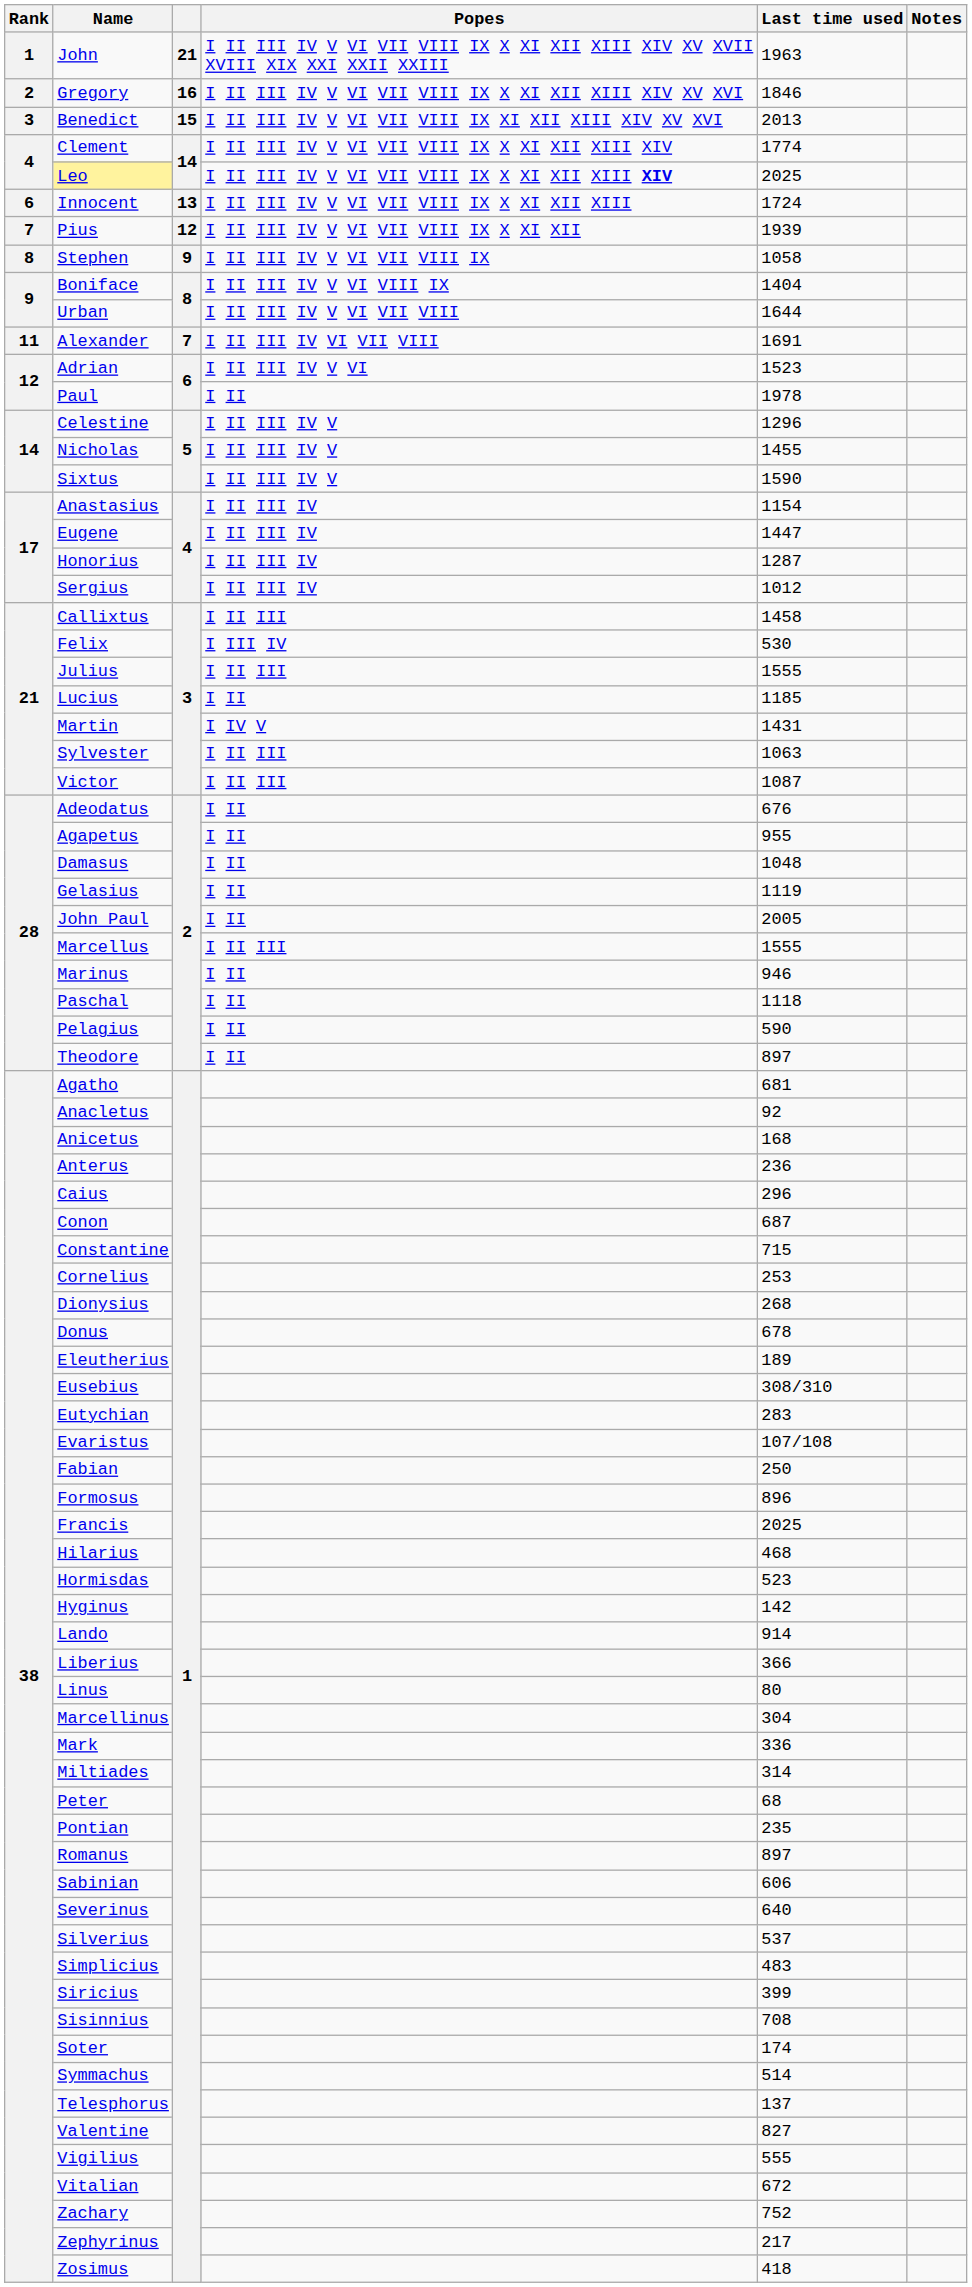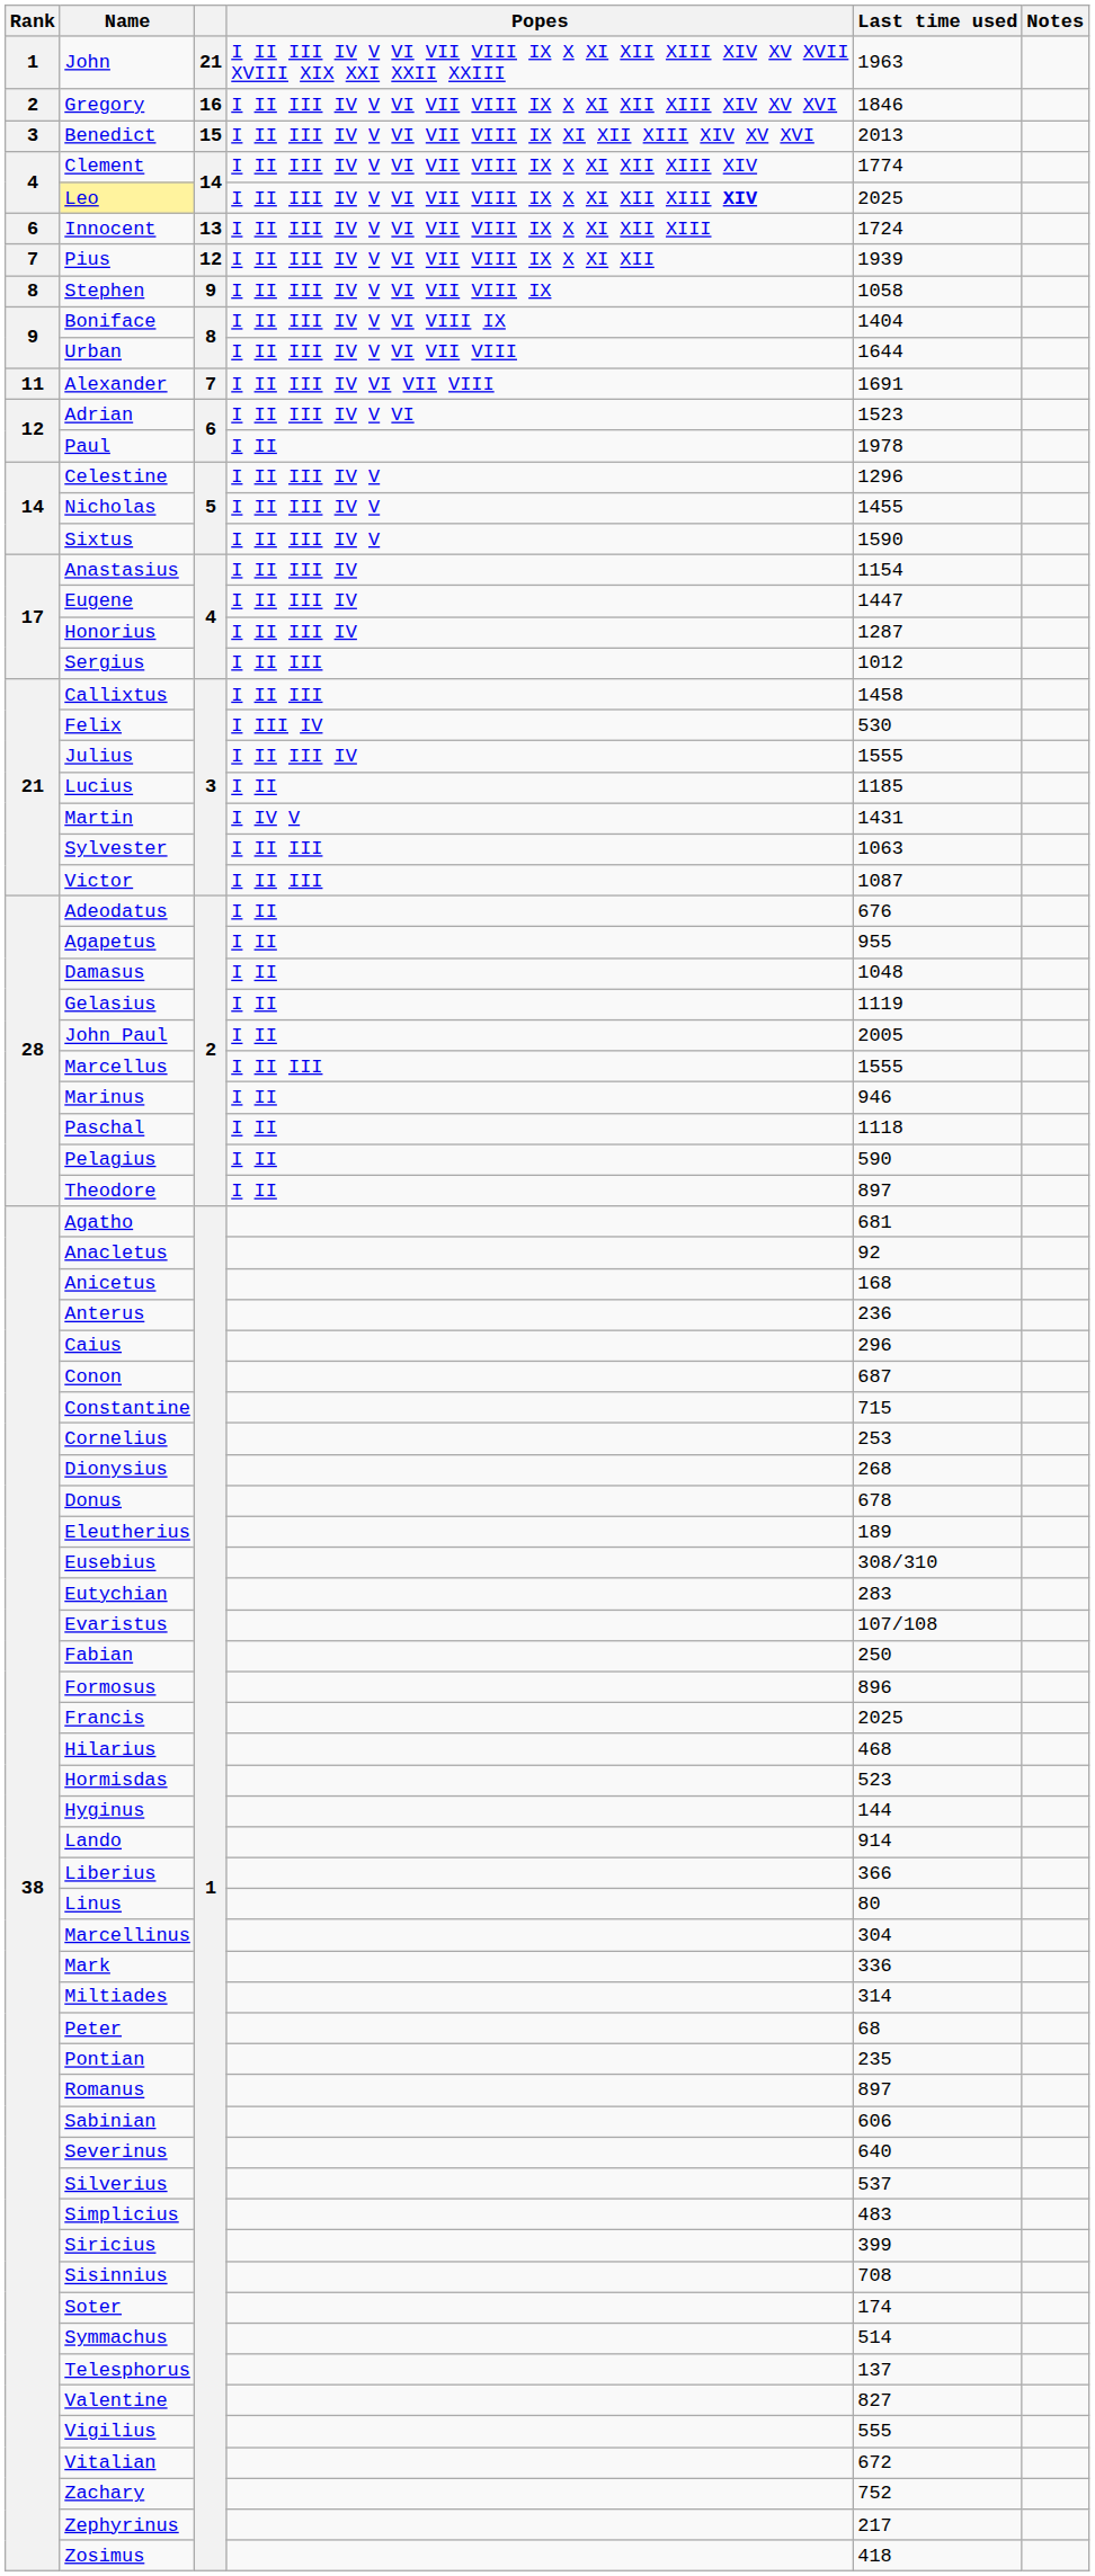 <table class="wikitable sortable">
 <tr>
 <th scope=col>Rank</th>
 <th scope=col>Name</th>
 <th scope=col></th>
 <th scope=col class="unsortable">Popes</th>
 <th>Last time used</th>
 <th scope="col" class="unsortable">Notes</th>
 </tr>
 <tr>
 <th>1</th>
 <td><a href='#'>John</a></td>
 <th>21</th>
 <td><a href='#'>I</a> <a href='#'>II</a> <a href='#'>III</a> <a href='#'>IV</a> <a href='#'>V</a> <a href='#'>VI</a> <a href='#'>VII</a> <a href='#'>VIII</a> <a href='#'>IX</a> <a href='#'>X</a> <a href='#'>XI</a> <a href='#'>XII</a> <a href='#'>XIII</a> <a href='#'>XIV</a> <a href='#'>XV</a> <a href='#'>XVII</a><br> <a href='#'>XVIII</a> <a href='#'>XIX</a> <a href='#'>XXI</a> <a href='#'>XXII</a> <a href='#'>XXIII</a></td>
 <td>1963</td>
 <td></td>
 </tr>
 <tr>
 <th>2</th>
 <td><a href='#'>Gregory</a></td>
 <th>16</th>
 <td><a href='#'>I</a> <a href='#'>II</a> <a href='#'>III</a> <a href='#'>IV</a> <a href='#'>V</a> <a href='#'>VI</a> <a href='#'>VII</a> <a href='#'>VIII</a> <a href='#'>IX</a> <a href='#'>X</a> <a href='#'>XI</a> <a href='#'>XII</a> <a href='#'>XIII</a> <a href='#'>XIV</a> <a href='#'>XV</a> <a href='#'>XVI</a></td>
 <td>1846</td>
 <td></td>
 </tr>
 <tr>
 <th>3</th>
 <td><a href='#'>Benedict</a></td>
 <th>15</th>
 <td><a href='#'>I</a> <a href='#'>II</a> <a href='#'>III</a> <a href='#'>IV</a> <a href='#'>V</a> <a href='#'>VI</a> <a href='#'>VII</a> <a href='#'>VIII</a> <a href='#'>IX</a> <a href='#'>XI</a> <a href='#'>XII</a> <a href='#'>XIII</a> <a href='#'>XIV</a> <a href='#'>XV</a> <a href='#'>XVI</a></td>
 <td>2013</td>
 <td></td>
 </tr>
 <tr>
 <th rowspan=2>4</th>
 <td><a href='#'>Clement</a></td>
 <th rowspan=2>14</th>
 <td><a href='#'>I</a> <a href='#'>II</a> <a href='#'>III</a> <a href='#'>IV</a> <a href='#'>V</a> <a href='#'>VI</a> <a href='#'>VII</a> <a href='#'>VIII</a> <a href='#'>IX</a> <a href='#'>X</a> <a href='#'>XI</a> <a href='#'>XII</a> <a href='#'>XIII</a> <a href='#'>XIV</a></td>
 <td>1774</td>
 <td></td>
 </tr>
 <tr>
 <td style="background: #FFF39E;"><a href='#'>Leo</a></td>
 <td><a href='#'>I</a> <a href='#'>II</a> <a href='#'>III</a> <a href='#'>IV</a> <a href='#'>V</a> <a href='#'>VI</a> <a href='#'>VII</a> <a href='#'>VIII</a> <a href='#'>IX</a> <a href='#'>X</a> <a href='#'>XI</a> <a href='#'>XII</a> <a href='#'>XIII</a> <strong><a href='#'>XIV</a></strong></td>
 <td>2025</td>
 <td></td>
 </tr>
 <tr>
 <th>6</th>
 <td><a href='#'>Innocent</a></td>
 <th>13</th>
 <td><a href='#'>I</a> <a href='#'>II</a> <a href='#'>III</a> <a href='#'>IV</a> <a href='#'>V</a> <a href='#'>VI</a> <a href='#'>VII</a> <a href='#'>VIII</a> <a href='#'>IX</a> <a href='#'>X</a> <a href='#'>XI</a> <a href='#'>XII</a> <a href='#'>XIII</a></td>
 <td>1724</td>
 <td></td>
 </tr>
 <tr>
 <th>7</th>
 <td><a href='#'>Pius</a></td>
 <th>12</th>
 <td><a href='#'>I</a> <a href='#'>II</a> <a href='#'>III</a> <a href='#'>IV</a> <a href='#'>V</a> <a href='#'>VI</a> <a href='#'>VII</a> <a href='#'>VIII</a> <a href='#'>IX</a> <a href='#'>X</a> <a href='#'>XI</a> <a href='#'>XII</a></td>
 <td>1939</td>
 <td></td>
 </tr>
 <tr>
 <th>8</th>
 <td><a href='#'>Stephen</a></td>
 <th>9</th>
 <td><a href='#'>I</a> <a href='#'>II</a> <a href='#'>III</a> <a href='#'>IV</a> <a href='#'>V</a> <a href='#'>VI</a> <a href='#'>VII</a> <a href='#'>VIII</a> <a href='#'>IX</a></td>
 <td>1058</td>
 <td></td>
 </tr>
 <tr>
 <th rowspan=2>9</th>
 <td><a href='#'>Boniface</a></td>
 <th rowspan="2">8</th>
 <td><a href='#'>I</a> <a href='#'>II</a> <a href='#'>III</a> <a href='#'>IV</a> <a href='#'>V</a> <a href='#'>VI</a> <a href='#'>VIII</a> <a href='#'>IX</a></td>
 <td>1404</td>
 <td></td>
 </tr>
 <tr>
 <td><a href='#'>Urban</a></td>
 <td><a href='#'>I</a> <a href='#'>II</a> <a href='#'>III</a> <a href='#'>IV</a> <a href='#'>V</a> <a href='#'>VI</a> <a href='#'>VII</a> <a href='#'>VIII</a></td>
 <td>1644</td>
 <td></td>
 </tr>
 <tr>
 <th>11</th>
 <td><a href='#'>Alexander</a></td>
 <th>7</th>
 <td><a href='#'>I</a> <a href='#'>II</a> <a href='#'>III</a> <a href='#'>IV</a> <a href='#'>VI</a> <a href='#'>VII</a> <a href='#'>VIII</a></td>
 <td>1691</td>
 <td></td>
 </tr>
 <tr>
 <th rowspan=2>12</th>
 <td><a href='#'>Adrian</a></td>
 <th rowspan="2">6</th>
 <td><a href='#'>I</a> <a href='#'>II</a> <a href='#'>III</a> <a href='#'>IV</a> <a href='#'>V</a> <a href='#'>VI</a></td>
 <td>1523</td>
 <td></td>
 </tr>
 <tr>
 <td><a href='#'>Paul</a></td>
 <td><a href='#'>I</a> <a href='#'>II</a></td>
 <td>1978</td>
 <td></td>
 </tr>
 <tr>
 <th rowspan=3>14</th>
 <td><a href='#'>Celestine</a></td>
 <th rowspan="3">5</th>
 <td><a href='#'>I</a> <a href='#'>II</a> <a href='#'>III</a> <a href='#'>IV</a> <a href='#'>V</a></td>
 <td>1296</td>
 <td></td>
 </tr>
 <tr>
 <td><a href='#'>Nicholas</a></td>
 <td><a href='#'>I</a> <a href='#'>II</a> <a href='#'>III</a> <a href='#'>IV</a> <a href='#'>V</a></td>
 <td>1455</td>
 <td></td>
 </tr>
 <tr>
 <td><a href='#'>Sixtus</a></td>
 <td><a href='#'>I</a> <a href='#'>II</a> <a href='#'>III</a> <a href='#'>IV</a> <a href='#'>V</a></td>
 <td>1590</td>
 <td></td>
 </tr>
 <tr>
 <th rowspan=4>17</th>
 <td><a href='#'>Anastasius</a></td>
 <th rowspan="4">4</th>
 <td><a href='#'>I</a> <a href='#'>II</a> <a href='#'>III</a> <a href='#'>IV</a></td>
 <td>1154</td>
 <td></td>
 </tr>
 <tr>
 <td><a href='#'>Eugene</a></td>
 <td><a href='#'>I</a> <a href='#'>II</a> <a href='#'>III</a> <a href='#'>IV</a></td>
 <td>1447</td>
 <td></td>
 </tr>
 <tr>
 <td><a href='#'>Honorius</a></td>
 <td><a href='#'>I</a> <a href='#'>II</a> <a href='#'>III</a> <a href='#'>IV</a></td>
 <td>1287</td>
 <td></td>
 </tr>
 <tr>
 <td><a href='#'>Sergius</a></td>
-<td><a href='#'>I</a> <a href='#'>II</a> <a href='#'>III</a> <a href='#'>IV</a></td>
+<td><a href='#'>I</a> <a href='#'>II</a> <a href='#'>III</a></td>
 <td>1012</td>
 <td></td>
 </tr>
 <tr>
 <th rowspan=7>21</th>
 <td><a href='#'>Callixtus</a></td>
 <th rowspan="7">3</th>
 <td><a href='#'>I</a> <a href='#'>II</a> <a href='#'>III</a></td>
 <td>1458</td>
 <td></td>
 </tr>
 <tr>
 <td><a href='#'>Felix</a></td>
 <td><a href='#'>I</a> <a href='#'>III</a> <a href='#'>IV</a></td>
 <td>530</td>
 <td></td>
 </tr>
 <tr>
 <td><a href='#'>Julius</a></td>
-<td><a href='#'>I</a> <a href='#'>II</a> <a href='#'>III</a></td>
+<td><a href='#'>I</a> <a href='#'>II</a> <a href='#'>III</a> <a href='#'>IV</a></td>
 <td>1555</td>
 <td></td>
 </tr>
 <tr>
 <td><a href='#'>Lucius</a></td>
 <td><a href='#'>I</a> <a href='#'>II</a></td>
 <td>1185</td>
 <td></td>
 </tr>
 <tr>
 <td><a href='#'>Martin</a></td>
 <td><a href='#'>I</a> <a href='#'>IV</a> <a href='#'>V</a></td>
 <td>1431</td>
 <td></td>
 </tr>
 <tr>
 <td><a href='#'>Sylvester</a></td>
 <td><a href='#'>I</a> <a href='#'>II</a> <a href='#'>III</a></td>
 <td>1063</td>
 <td></td>
 </tr>
 <tr>
 <td><a href='#'>Victor</a></td>
 <td><a href='#'>I</a> <a href='#'>II</a> <a href='#'>III</a></td>
 <td>1087</td>
 <td></td>
 </tr>
 <tr>
 <th rowspan=10>28</th>
 <td><a href='#'>Adeodatus</a></td>
 <th rowspan="10">2</th>
 <td><a href='#'>I</a> <a href='#'>II</a></td>
 <td>676</td>
 <td></td>
 </tr>
 <tr>
 <td><a href='#'>Agapetus</a></td>
 <td><a href='#'>I</a> <a href='#'>II</a></td>
 <td>955</td>
 <td></td>
 </tr>
 <tr>
 <td><a href='#'>Damasus</a></td>
 <td><a href='#'>I</a> <a href='#'>II</a></td>
 <td>1048</td>
 <td></td>
 </tr>
 <tr>
 <td><a href='#'>Gelasius</a></td>
 <td><a href='#'>I</a> <a href='#'>II</a></td>
 <td>1119</td>
 <td></td>
 </tr>
 <tr>
 <td><a href='#'>John Paul</a></td>
 <td><a href='#'>I</a> <a href='#'>II</a></td>
 <td>2005</td>
 <td></td>
 </tr>
 <tr>
 <td><a href='#'>Marcellus</a></td>
 <td><a href='#'>I</a> <a href='#'>II</a> <a href='#'>III</a></td>
 <td>1555</td>
 <td></td>
 </tr>
 <tr>
 <td><a href='#'>Marinus</a></td>
 <td><a href='#'>I</a> <a href='#'>II</a></td>
 <td>946</td>
 <td></td>
 </tr>
 <tr>
 <td><a href='#'>Paschal</a></td>
 <td><a href='#'>I</a> <a href='#'>II</a></td>
 <td>1118</td>
 <td></td>
 </tr>
 <tr>
 <td><a href='#'>Pelagius</a></td>
 <td><a href='#'>I</a> <a href='#'>II</a></td>
 <td>590</td>
 <td></td>
 </tr>
 <tr>
 <td><a href='#'>Theodore</a></td>
 <td><a href='#'>I</a> <a href='#'>II</a></td>
 <td>897</td>
 <td></td>
 </tr>
 <tr>
 <th rowspan=44>38</th>
 <td><a href='#'>Agatho</a></td>
 <th rowspan="44">1</th>
 <td></td>
 <td>681</td>
 <td></td>
 </tr>
 <tr>
 <td><a href='#'>Anacletus</a></td>
 <td></td>
 <td>92</td>
 <td></td>
 </tr>
 <tr>
 <td><a href='#'>Anicetus</a></td>
 <td></td>
 <td>168</td>
 <td></td>
 </tr>
 <tr>
 <td><a href='#'>Anterus</a></td>
 <td></td>
 <td>236</td>
 <td></td>
 </tr>
 <tr>
 <td><a href='#'>Caius</a></td>
 <td></td>
 <td>296</td>
 <td></td>
 </tr>
 <tr>
 <td><a href='#'>Conon</a></td>
 <td></td>
 <td>687</td>
 <td></td>
 </tr>
 <tr>
 <td><a href='#'>Constantine</a></td>
 <td></td>
 <td>715</td>
 <td></td>
 </tr>
 <tr>
 <td><a href='#'>Cornelius</a></td>
 <td></td>
 <td>253</td>
 <td></td>
 </tr>
 <tr>
 <td><a href='#'>Dionysius</a></td>
 <td></td>
 <td>268</td>
 <td></td>
 </tr>
 <tr>
 <td><a href='#'>Donus</a></td>
 <td></td>
 <td>678</td>
 <td></td>
 </tr>
 <tr>
 <td><a href='#'>Eleutherius</a></td>
 <td></td>
 <td>189</td>
 <td></td>
 </tr>
 <tr>
 <td><a href='#'>Eusebius</a></td>
 <td></td>
 <td>308/310</td>
 <td></td>
 </tr>
 <tr>
 <td><a href='#'>Eutychian</a></td>
 <td></td>
 <td>283</td>
 <td></td>
 </tr>
 <tr>
 <td><a href='#'>Evaristus</a></td>
 <td></td>
 <td>107/108</td>
 <td></td>
 </tr>
 <tr>
 <td><a href='#'>Fabian</a></td>
 <td></td>
 <td>250</td>
 <td></td>
 </tr>
 <tr>
 <td><a href='#'>Formosus</a></td>
 <td></td>
 <td>896</td>
 <td></td>
 </tr>
 <tr>
 <td><a href='#'>Francis</a></td>
 <td></td>
 <td>2025</td>
 <td></td>
 </tr>
 <tr>
 <td><a href='#'>Hilarius</a></td>
 <td></td>
 <td>468</td>
 <td></td>
 </tr>
 <tr>
 <td><a href='#'>Hormisdas</a></td>
 <td></td>
 <td>523</td>
 <td></td>
 </tr>
 <tr>
 <td><a href='#'>Hyginus</a></td>
 <td></td>
-<td>142</td>
+<td>144</td>
 <td></td>
 </tr>
 <tr>
 <td><a href='#'>Lando</a></td>
 <td></td>
 <td>914</td>
 <td></td>
 </tr>
 <tr>
 <td><a href='#'>Liberius</a></td>
 <td></td>
 <td>366</td>
 <td></td>
 </tr>
 <tr>
 <td><a href='#'>Linus</a></td>
 <td></td>
 <td>80</td>
 <td></td>
 </tr>
 <tr>
 <td><a href='#'>Marcellinus</a></td>
 <td></td>
 <td>304</td>
 <td></td>
 </tr>
 <tr>
 <td><a href='#'>Mark</a></td>
 <td></td>
 <td>336</td>
 <td></td>
 </tr>
 <tr>
 <td><a href='#'>Miltiades</a></td>
 <td></td>
 <td>314</td>
 <td></td>
 </tr>
 <tr>
 <td><a href='#'>Peter</a></td>
 <td></td>
 <td>68</td>
 <td></td>
 </tr>
 <tr>
 <td><a href='#'>Pontian</a></td>
 <td></td>
 <td>235</td>
 <td></td>
 </tr>
 <tr>
 <td><a href='#'>Romanus</a></td>
 <td></td>
 <td>897</td>
 <td></td>
 </tr>
 <tr>
 <td><a href='#'>Sabinian</a></td>
 <td></td>
 <td>606</td>
 <td></td>
 </tr>
 <tr>
 <td><a href='#'>Severinus</a></td>
 <td></td>
 <td>640</td>
 <td></td>
 </tr>
 <tr>
 <td><a href='#'>Silverius</a></td>
 <td></td>
 <td>537</td>
 <td></td>
 </tr>
 <tr>
 <td><a href='#'>Simplicius</a></td>
 <td></td>
 <td>483</td>
 <td></td>
 </tr>
 <tr>
 <td><a href='#'>Siricius</a></td>
 <td></td>
 <td>399</td>
 <td></td>
 </tr>
 <tr>
 <td><a href='#'>Sisinnius</a></td>
 <td></td>
 <td>708</td>
 <td></td>
 </tr>
 <tr>
 <td><a href='#'>Soter</a></td>
 <td></td>
 <td>174</td>
 <td></td>
 </tr>
 <tr>
 <td><a href='#'>Symmachus</a></td>
 <td></td>
 <td>514</td>
 <td></td>
 </tr>
 <tr>
 <td><a href='#'>Telesphorus</a></td>
 <td></td>
 <td>137</td>
 <td></td>
 </tr>
 <tr>
 <td><a href='#'>Valentine</a></td>
 <td></td>
 <td>827</td>
 <td></td>
 </tr>
 <tr>
 <td><a href='#'>Vigilius</a></td>
 <td></td>
 <td>555</td>
 <td></td>
 </tr>
 <tr>
 <td><a href='#'>Vitalian</a></td>
 <td></td>
 <td>672</td>
 <td></td>
 </tr>
 <tr>
 <td><a href='#'>Zachary</a></td>
 <td></td>
 <td>752</td>
 <td></td>
 </tr>
 <tr>
 <td><a href='#'>Zephyrinus</a></td>
 <td></td>
 <td>217</td>
 <td></td>
 </tr>
 <tr>
 <td><a href='#'>Zosimus</a></td>
 <td></td>
 <td>418</td>
 <td></td>
 </tr>
 </table>
